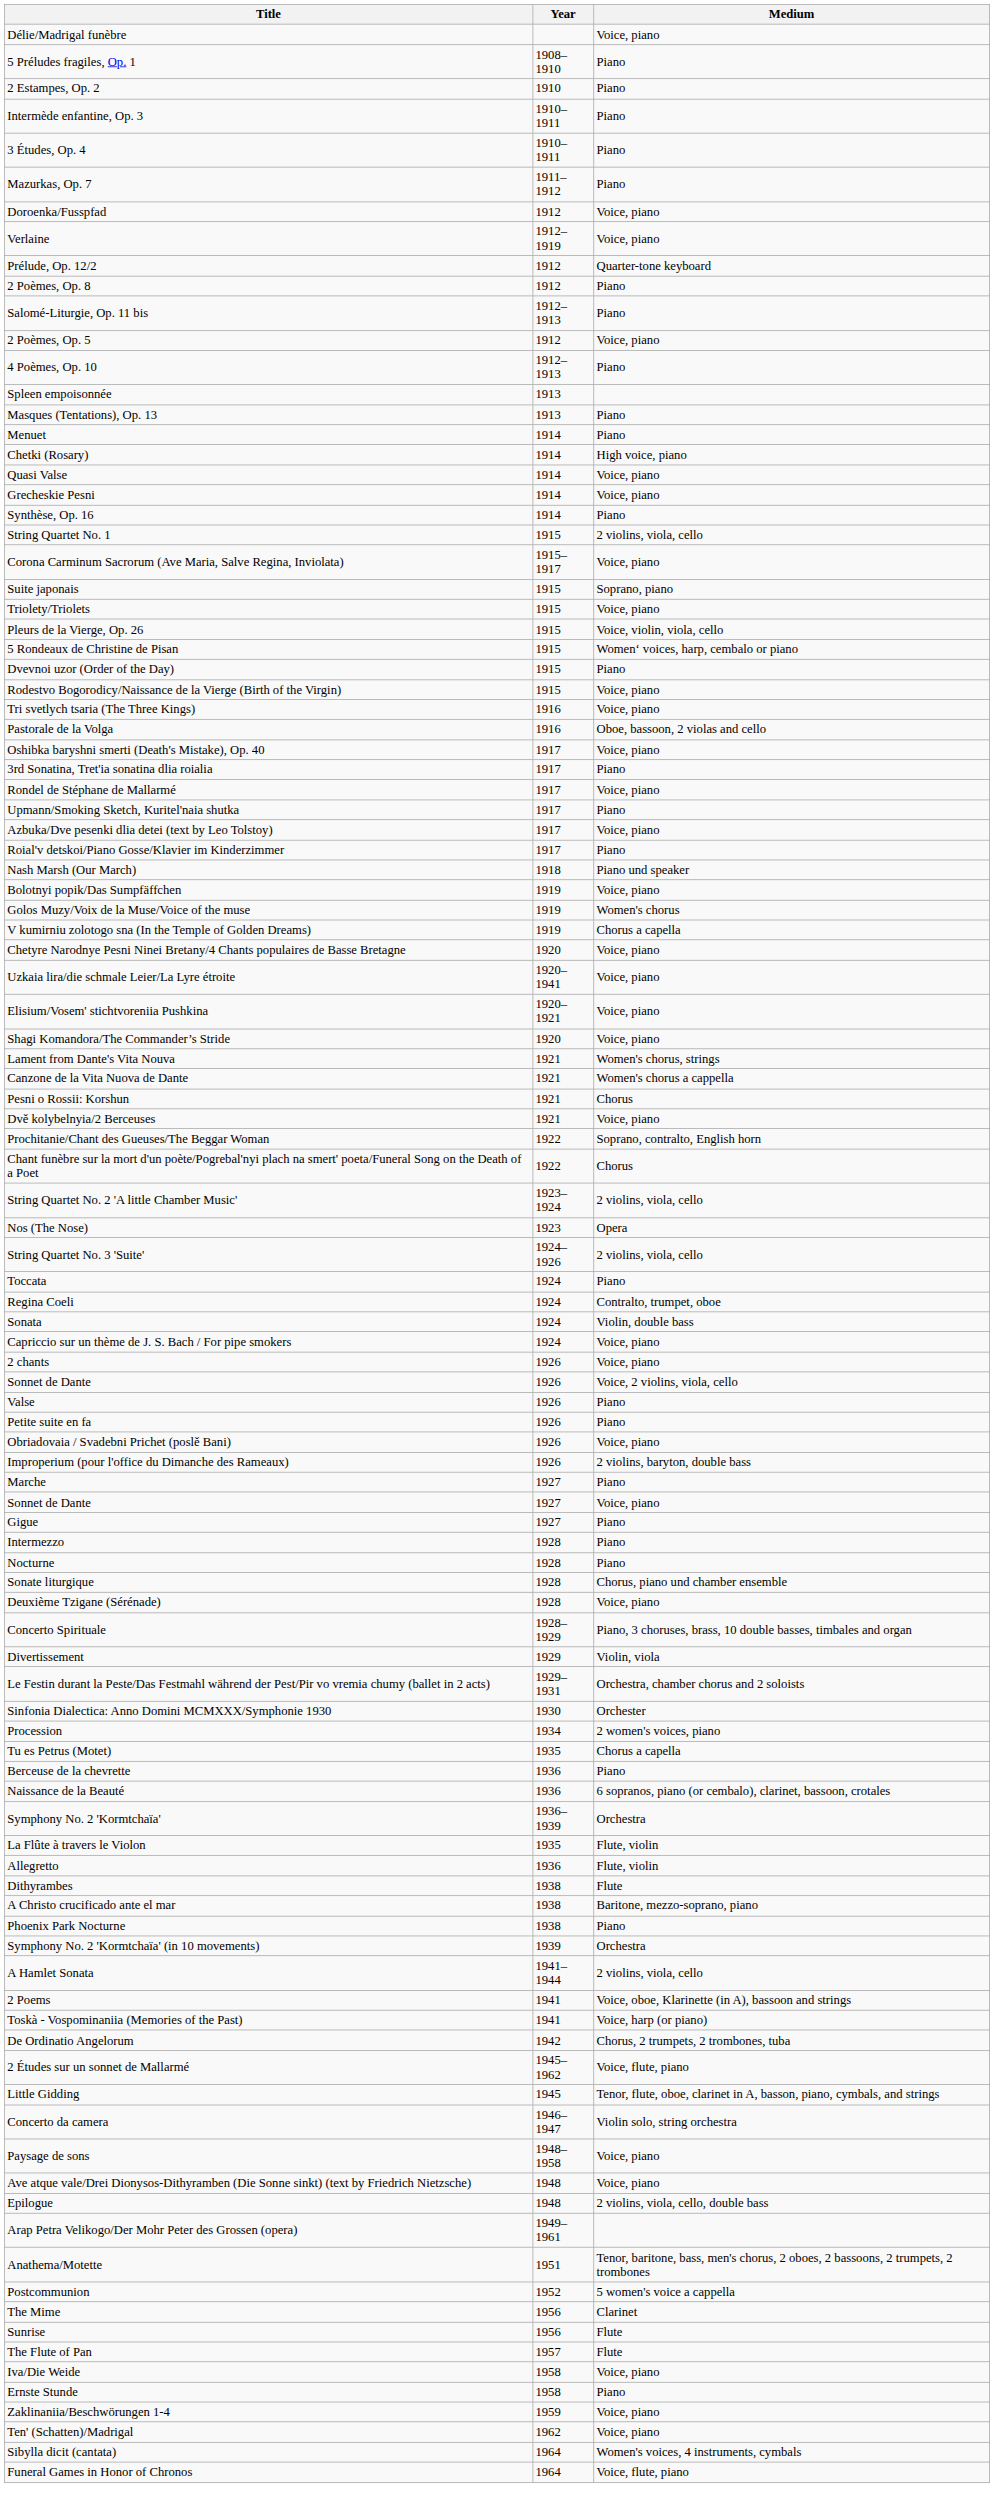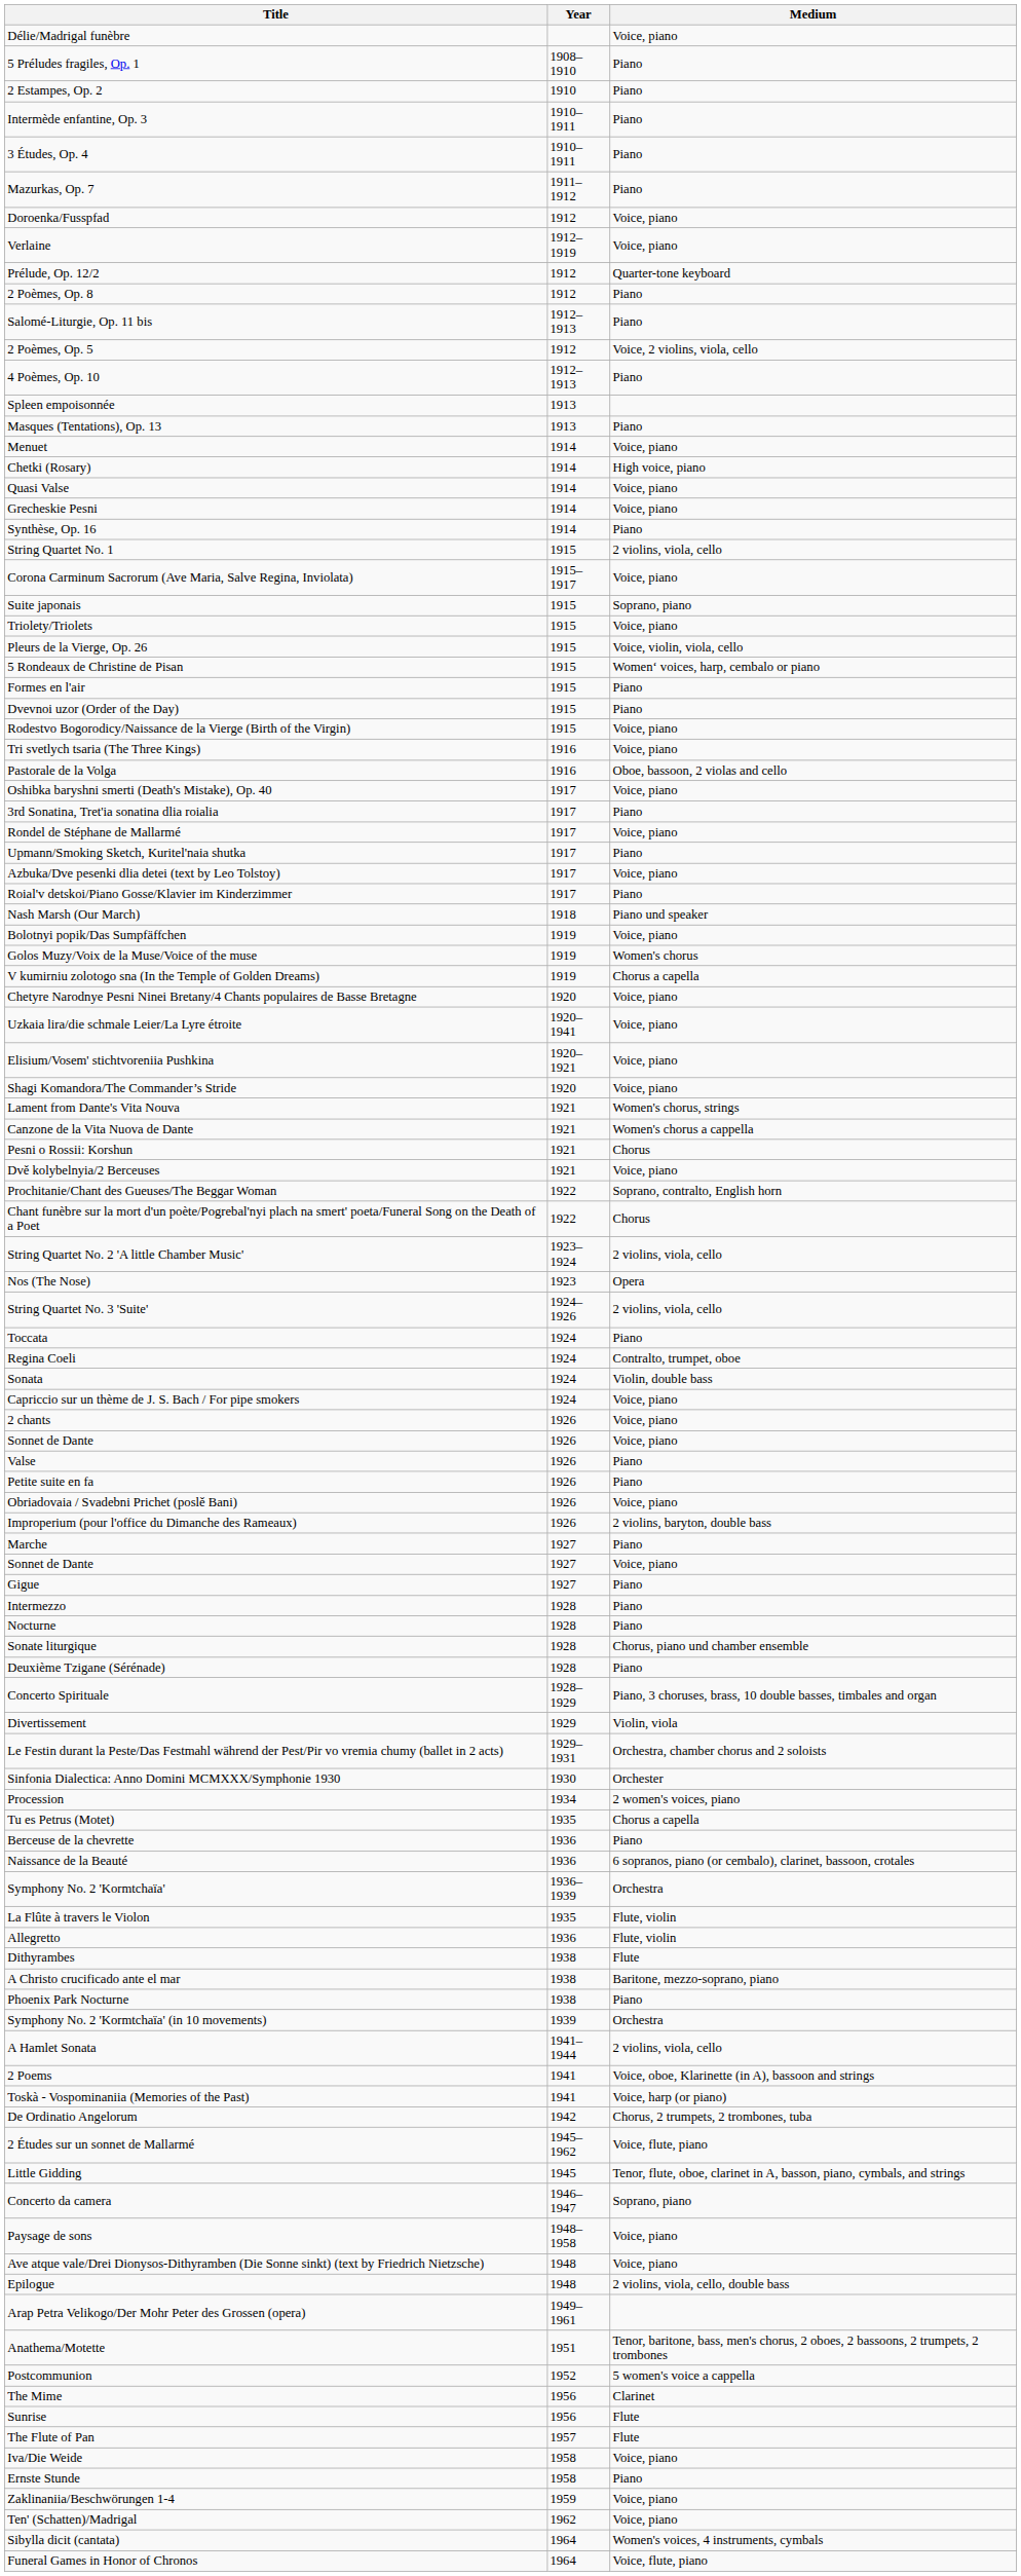 <table class="wikitable">
 <tr>
 <th>Title</th>
 <th>Year</th>
 <th>Medium</th>
 </tr>
 <tr>
 <td>Délie/Madrigal funèbre</td>
 <td></td>
 <td>Voice, piano</td>
 </tr>
 <tr>
 <td>5 Préludes fragiles, <a href='#'>Op.</a> 1</td>
 <td>1908–1910</td>
 <td>Piano</td>
 </tr>
 <tr>
 <td>2 Estampes, Op. 2</td>
 <td>1910</td>
 <td>Piano</td>
 </tr>
 <tr>
 <td>Intermède enfantine, Op. 3</td>
 <td>1910–1911</td>
 <td>Piano</td>
 </tr>
 <tr>
 <td>3 Études, Op. 4</td>
 <td>1910–1911</td>
 <td>Piano</td>
 </tr>
 <tr>
 <td>Mazurkas, Op. 7</td>
 <td>1911–1912</td>
 <td>Piano</td>
 </tr>
 <tr>
 <td>Doroenka/Fusspfad</td>
 <td>1912</td>
 <td>Voice, piano</td>
 </tr>
 <tr>
 <td>Verlaine</td>
 <td>1912–1919</td>
 <td>Voice, piano</td>
 </tr>
 <tr>
 <td>Prélude, Op. 12/2</td>
 <td>1912</td>
 <td>Quarter-tone keyboard</td>
 </tr>
 <tr>
 <td>2 Poèmes, Op. 8</td>
 <td>1912</td>
 <td>Piano</td>
 </tr>
 <tr>
 <td>Salomé-Liturgie, Op. 11 bis</td>
 <td>1912–1913</td>
 <td>Piano</td>
 </tr>
 <tr>
 <td>2 Poèmes, Op. 5</td>
 <td>1912</td>
-<td>Voice, piano</td>
+<td>Voice, 2 violins, viola, cello</td>
 </tr>
 <tr>
 <td>4 Poèmes, Op. 10</td>
 <td>1912–1913</td>
 <td>Piano</td>
 </tr>
 <tr>
 <td>Spleen empoisonnée</td>
 <td>1913</td>
 <td></td>
 </tr>
 <tr>
 <td>Masques (Tentations), Op. 13</td>
 <td>1913</td>
 <td>Piano</td>
 </tr>
 <tr>
 <td>Menuet</td>
 <td>1914</td>
-<td>Piano</td>
+<td>Voice, piano</td>
 </tr>
 <tr>
 <td>Chetki (Rosary)</td>
 <td>1914</td>
 <td>High voice, piano</td>
 </tr>
 <tr>
 <td>Quasi Valse</td>
 <td>1914</td>
 <td>Voice, piano</td>
 </tr>
 <tr>
 <td>Grecheskie Pesni</td>
 <td>1914</td>
 <td>Voice, piano</td>
 </tr>
 <tr>
 <td>Synthèse, Op. 16</td>
 <td>1914</td>
 <td>Piano</td>
 </tr>
 <tr>
 <td>String Quartet No. 1</td>
 <td>1915</td>
 <td>2 violins, viola, cello</td>
 </tr>
 <tr>
 <td>Corona Carminum Sacrorum (Ave Maria, Salve Regina, Inviolata)</td>
 <td>1915–1917</td>
 <td>Voice, piano</td>
 </tr>
 <tr>
 <td>Suite japonais</td>
 <td>1915</td>
 <td>Soprano, piano</td>
 </tr>
 <tr>
 <td>Triolety/Triolets</td>
 <td>1915</td>
 <td>Voice, piano</td>
 </tr>
 <tr>
 <td>Pleurs de la Vierge, Op. 26</td>
 <td>1915</td>
 <td>Voice, violin, viola, cello</td>
 </tr>
 <tr>
 <td>5 Rondeaux de Christine de Pisan</td>
 <td>1915</td>
 <td>Women‘ voices, harp, cembalo or piano</td>
+</tr>
+<tr>
+<td>Formes en l'air</td>
+<td>1915</td>
+<td>Piano</td>
 </tr>
 <tr>
 <td>Dvevnoi uzor (Order of the Day)</td>
 <td>1915</td>
 <td>Piano</td>
 </tr>
 <tr>
 <td>Rodestvo Bogorodicy/Naissance de la Vierge (Birth of the Virgin)</td>
 <td>1915</td>
 <td>Voice, piano</td>
 </tr>
 <tr>
 <td>Tri svetlych tsaria (The Three Kings)</td>
 <td>1916</td>
 <td>Voice, piano</td>
 </tr>
 <tr>
 <td>Pastorale de la Volga</td>
 <td>1916</td>
 <td>Oboe, bassoon, 2 violas and cello</td>
 </tr>
 <tr>
 <td>Oshibka baryshni smerti (Death's Mistake), Op. 40</td>
 <td>1917</td>
 <td>Voice, piano</td>
 </tr>
 <tr>
 <td>3rd Sonatina, Tret'ia sonatina dlia roialia</td>
 <td>1917</td>
 <td>Piano</td>
 </tr>
 <tr>
 <td>Rondel de Stéphane de Mallarmé</td>
 <td>1917</td>
 <td>Voice, piano</td>
 </tr>
 <tr>
 <td>Upmann/Smoking Sketch, Kuritel'naia shutka</td>
 <td>1917</td>
 <td>Piano</td>
 </tr>
 <tr>
 <td>Azbuka/Dve pesenki dlia detei (text by Leo Tolstoy)</td>
 <td>1917</td>
 <td>Voice, piano</td>
 </tr>
 <tr>
 <td>Roial'v detskoi/Piano Gosse/Klavier im Kinderzimmer</td>
 <td>1917</td>
 <td>Piano</td>
 </tr>
 <tr>
 <td>Nash Marsh (Our March)</td>
 <td>1918</td>
 <td>Piano und speaker</td>
 </tr>
 <tr>
 <td>Bolotnyi popik/Das Sumpfäffchen</td>
 <td>1919</td>
 <td>Voice, piano</td>
 </tr>
 <tr>
 <td>Golos Muzy/Voix de la Muse/Voice of the muse</td>
 <td>1919</td>
 <td>Women's chorus</td>
 </tr>
 <tr>
 <td>V kumirniu zolotogo sna (In the Temple of Golden Dreams)</td>
 <td>1919</td>
 <td>Chorus a capella</td>
 </tr>
 <tr>
 <td>Chetyre Narodnye Pesni Ninei Bretany/4 Chants populaires de Basse Bretagne</td>
 <td>1920</td>
 <td>Voice, piano</td>
 </tr>
 <tr>
 <td>Uzkaia lira/die schmale Leier/La Lyre étroite</td>
 <td>1920–1941</td>
 <td>Voice, piano</td>
 </tr>
 <tr>
 <td>Elisium/Vosem' stichtvoreniia Pushkina</td>
 <td>1920–1921</td>
 <td>Voice, piano</td>
 </tr>
 <tr>
 <td>Shagi Komandora/The Commander’s Stride</td>
 <td>1920</td>
 <td>Voice, piano</td>
 </tr>
 <tr>
 <td>Lament from Dante's Vita Nouva</td>
 <td>1921</td>
 <td>Women's chorus, strings</td>
 </tr>
 <tr>
 <td>Canzone de la Vita Nuova de Dante</td>
 <td>1921</td>
 <td>Women's chorus a cappella</td>
 </tr>
 <tr>
 <td>Pesni o Rossii: Korshun</td>
 <td>1921</td>
 <td>Chorus</td>
 </tr>
 <tr>
 <td>Dvě kolybelnyia/2 Berceuses</td>
 <td>1921</td>
 <td>Voice, piano</td>
 </tr>
 <tr>
 <td>Prochitanie/Chant des Gueuses/The Beggar Woman</td>
 <td>1922</td>
 <td>Soprano, contralto, English horn</td>
 </tr>
 <tr>
 <td>Chant funèbre sur la mort d'un poète/Pogrebal'nyi plach na smert' poeta/Funeral Song on the Death of a Poet</td>
 <td>1922</td>
 <td>Chorus</td>
 </tr>
 <tr>
 <td>String Quartet No. 2 'A little Chamber Music'</td>
 <td>1923–1924</td>
 <td>2 violins, viola, cello</td>
 </tr>
 <tr>
 <td>Nos (The Nose)</td>
 <td>1923</td>
 <td>Opera</td>
 </tr>
 <tr>
 <td>String Quartet No. 3 'Suite'</td>
 <td>1924–1926</td>
 <td>2 violins, viola, cello</td>
 </tr>
 <tr>
 <td>Toccata</td>
 <td>1924</td>
 <td>Piano</td>
 </tr>
 <tr>
 <td>Regina Coeli</td>
 <td>1924</td>
 <td>Contralto, trumpet, oboe</td>
 </tr>
 <tr>
 <td>Sonata</td>
 <td>1924</td>
 <td>Violin, double bass</td>
 </tr>
 <tr>
 <td>Capriccio sur un thème de J. S. Bach / For pipe smokers</td>
 <td>1924</td>
 <td>Voice, piano</td>
 </tr>
 <tr>
 <td>2 chants</td>
 <td>1926</td>
 <td>Voice, piano</td>
 </tr>
 <tr>
 <td>Sonnet de Dante</td>
 <td>1926</td>
-<td>Voice, 2 violins, viola, cello</td>
+<td>Voice, piano</td>
 </tr>
 <tr>
 <td>Valse</td>
 <td>1926</td>
 <td>Piano</td>
 </tr>
 <tr>
 <td>Petite suite en fa</td>
 <td>1926</td>
 <td>Piano</td>
 </tr>
 <tr>
 <td>Obriadovaia / Svadebni Prichet (poslě Bani)</td>
 <td>1926</td>
 <td>Voice, piano</td>
 </tr>
 <tr>
 <td>Improperium (pour l'office du Dimanche des Rameaux)</td>
 <td>1926</td>
 <td>2 violins, baryton, double bass</td>
 </tr>
 <tr>
 <td>Marche</td>
 <td>1927</td>
 <td>Piano</td>
 </tr>
 <tr>
 <td>Sonnet de Dante</td>
 <td>1927</td>
 <td>Voice, piano</td>
 </tr>
 <tr>
 <td>Gigue</td>
 <td>1927</td>
 <td>Piano</td>
 </tr>
 <tr>
 <td>Intermezzo</td>
 <td>1928</td>
 <td>Piano</td>
 </tr>
 <tr>
 <td>Nocturne</td>
 <td>1928</td>
 <td>Piano</td>
 </tr>
 <tr>
 <td>Sonate liturgique</td>
 <td>1928</td>
 <td>Chorus, piano und chamber ensemble</td>
 </tr>
 <tr>
 <td>Deuxième Tzigane (Sérénade)</td>
 <td>1928</td>
-<td>Voice, piano</td>
+<td>Piano</td>
 </tr>
 <tr>
 <td>Concerto Spirituale</td>
 <td>1928–1929</td>
 <td>Piano, 3 choruses, brass, 10 double basses, timbales and organ</td>
 </tr>
 <tr>
 <td>Divertissement</td>
 <td>1929</td>
 <td>Violin, viola</td>
 </tr>
 <tr>
 <td>Le Festin durant la Peste/Das Festmahl während der Pest/Pir vo vremia chumy (ballet in 2 acts)</td>
 <td>1929–1931</td>
 <td>Orchestra, chamber chorus and 2 soloists</td>
 </tr>
 <tr>
 <td>Sinfonia Dialectica: Anno Domini MCMXXX/Symphonie 1930</td>
 <td>1930</td>
 <td>Orchester</td>
 </tr>
 <tr>
 <td>Procession</td>
 <td>1934</td>
 <td>2 women's voices, piano</td>
 </tr>
 <tr>
 <td>Tu es Petrus (Motet)</td>
 <td>1935</td>
 <td>Chorus a capella</td>
 </tr>
 <tr>
 <td>Berceuse de la chevrette</td>
 <td>1936</td>
 <td>Piano</td>
 </tr>
 <tr>
 <td>Naissance de la Beauté</td>
 <td>1936</td>
 <td>6 sopranos, piano (or cembalo), clarinet, bassoon, crotales</td>
 </tr>
 <tr>
 <td>Symphony No. 2 'Kormtchaïa'</td>
 <td>1936–1939</td>
 <td>Orchestra</td>
 </tr>
 <tr>
 <td>La Flûte à travers le Violon</td>
 <td>1935</td>
 <td>Flute, violin</td>
 </tr>
 <tr>
 <td>Allegretto</td>
 <td>1936</td>
 <td>Flute, violin</td>
 </tr>
 <tr>
 <td>Dithyrambes</td>
 <td>1938</td>
 <td>Flute</td>
 </tr>
 <tr>
 <td>A Christo crucificado ante el mar</td>
 <td>1938</td>
 <td>Baritone, mezzo-soprano, piano</td>
 </tr>
 <tr>
 <td>Phoenix Park Nocturne</td>
 <td>1938</td>
 <td>Piano</td>
 </tr>
 <tr>
 <td>Symphony No. 2 'Kormtchaïa' (in 10 movements)</td>
 <td>1939</td>
 <td>Orchestra</td>
 </tr>
 <tr>
 <td>A Hamlet Sonata</td>
 <td>1941–1944</td>
 <td>2 violins, viola, cello</td>
 </tr>
 <tr>
 <td>2 Poems</td>
 <td>1941</td>
 <td>Voice, oboe, Klarinette (in A), bassoon and strings</td>
 </tr>
 <tr>
 <td>Toskà - Vospominaniia (Memories of the Past)</td>
 <td>1941</td>
 <td>Voice, harp (or piano)</td>
 </tr>
 <tr>
 <td>De Ordinatio Angelorum</td>
 <td>1942</td>
 <td>Chorus, 2 trumpets, 2 trombones, tuba</td>
 </tr>
 <tr>
 <td>2 Études sur un sonnet de Mallarmé</td>
 <td>1945–1962</td>
 <td>Voice, flute, piano</td>
 </tr>
 <tr>
 <td>Little Gidding</td>
 <td>1945</td>
 <td>Tenor, flute, oboe, clarinet in A, basson, piano, cymbals, and strings</td>
 </tr>
 <tr>
 <td>Concerto da camera</td>
 <td>1946–1947</td>
-<td>Violin solo, string orchestra</td>
+<td>Soprano, piano</td>
 </tr>
 <tr>
 <td>Paysage de sons</td>
 <td>1948–1958</td>
 <td>Voice, piano</td>
 </tr>
 <tr>
 <td>Ave atque vale/Drei Dionysos-Dithyramben (Die Sonne sinkt) (text by Friedrich Nietzsche)</td>
 <td>1948</td>
 <td>Voice, piano</td>
 </tr>
 <tr>
 <td>Epilogue</td>
 <td>1948</td>
 <td>2 violins, viola, cello, double bass</td>
 </tr>
 <tr>
 <td>Arap Petra Velikogo/Der Mohr Peter des Grossen (opera)</td>
 <td>1949–1961</td>
 <td></td>
 </tr>
 <tr>
 <td>Anathema/Motette</td>
 <td>1951</td>
 <td>Tenor, baritone, bass, men's chorus, 2 oboes, 2 bassoons, 2 trumpets, 2 trombones</td>
 </tr>
 <tr>
 <td>Postcommunion</td>
 <td>1952</td>
 <td>5 women's voice a cappella</td>
 </tr>
 <tr>
 <td>The Mime</td>
 <td>1956</td>
 <td>Clarinet</td>
 </tr>
 <tr>
 <td>Sunrise</td>
 <td>1956</td>
 <td>Flute</td>
 </tr>
 <tr>
 <td>The Flute of Pan</td>
 <td>1957</td>
 <td>Flute</td>
 </tr>
 <tr>
 <td>Iva/Die Weide</td>
 <td>1958</td>
 <td>Voice, piano</td>
 </tr>
 <tr>
 <td>Ernste Stunde</td>
 <td>1958</td>
 <td>Piano</td>
 </tr>
 <tr>
 <td>Zaklinaniia/Beschwörungen 1-4</td>
 <td>1959</td>
 <td>Voice, piano</td>
 </tr>
 <tr>
 <td>Ten' (Schatten)/Madrigal</td>
 <td>1962</td>
 <td>Voice, piano</td>
 </tr>
 <tr>
 <td>Sibylla dicit (cantata)</td>
 <td>1964</td>
 <td>Women's voices, 4 instruments, cymbals</td>
 </tr>
 <tr>
 <td>Funeral Games in Honor of Chronos</td>
 <td>1964</td>
 <td>Voice, flute, piano</td>
 </tr>
 </table>
